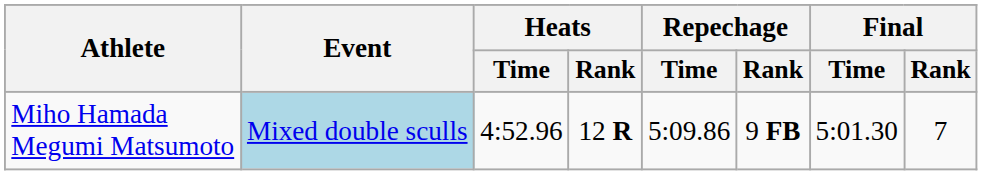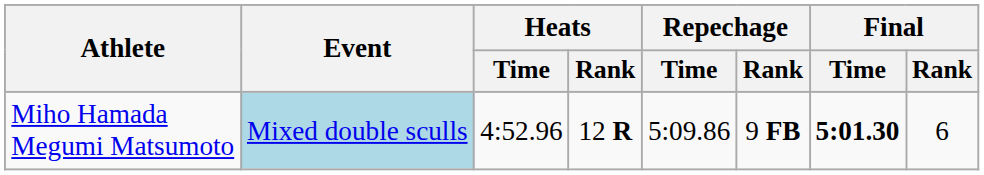 <table class="wikitable" style="font-size:90%;">
 <tr>
 <th rowspan="2">Athlete</th>
 <th rowspan="2">Event</th>
 <th colspan="2">Heats</th>
 <th colspan="2">Repechage</th>
 <th colspan="2">Final</th>
 </tr>
 <tr style="font-size:95%">
 <th>Time</th>
 <th>Rank</th>
 <th>Time</th>
 <th>Rank</th>
 <th>Time</th>
 <th>Rank</th>
 </tr>
 <tr>
 <td align=left><a href='#'>Miho Hamada</a><br> <a href='#'>Megumi Matsumoto</a></td>
 <td align=left style="background: lightblue;"><a href='#'>Mixed double sculls</a></td>
 <td align=center>4:52.96</td>
 <td align=center>12 <strong>R</strong></td>
 <td align=center>5:09.86</td>
 <td align=center>9 <strong>FB</strong></td>
-<td align=center>5:01.30</td>
-<td align=center>7</td>
+<td align=center><strong>5:01.30</strong></td>
+<td align=center>6</td>
 </tr>
 </table>
